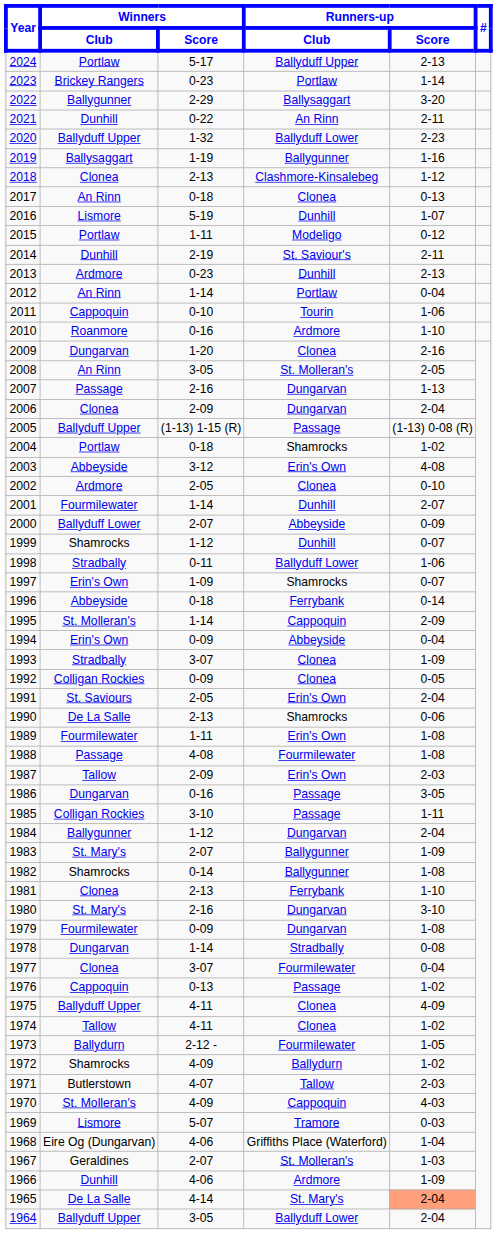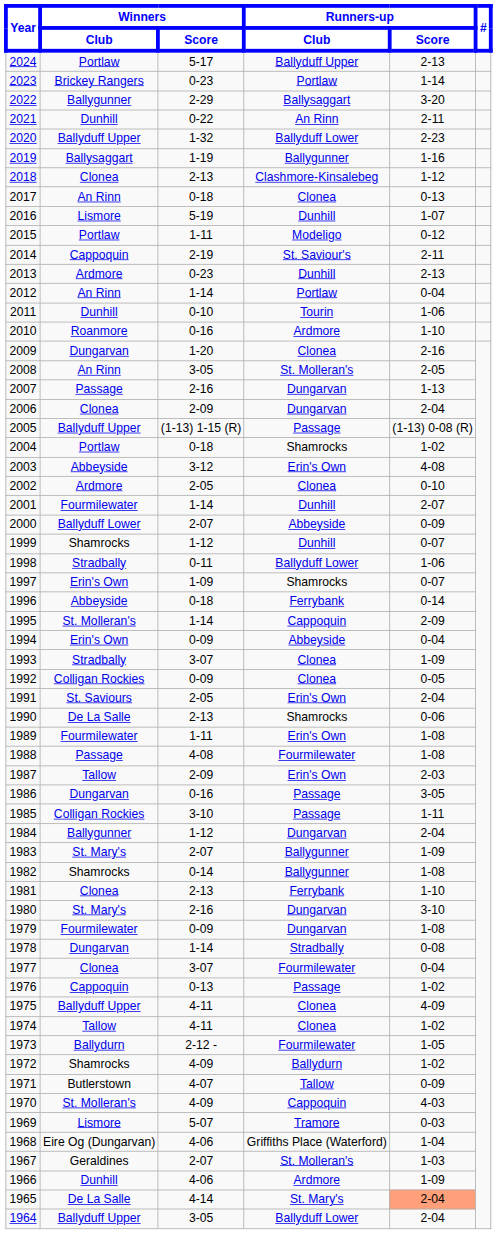 <table class="wikitable sortable" style="text-align:center;">
 <tr>
 <th rowspan="2" style="background:white;color:blue; border:5px solid blue" !>Year</th>
 <th colspan="2" style="background:white;color:blue; border:5px solid blue" !>Winners</th>
 <th colspan="2" style="background:white;color:blue; border:5px solid blue" !>Runners-up</th>
 <th rowspan="2" style="background:white;color:blue; border:5px solid blue" !>#</th>
 </tr>
 <tr>
 <th style="background:white;color:blue; border:5px solid blue">Club</th>
 <th style="background:white;color:blue; border:5px solid blue">Score</th>
 <th style="background:white;color:blue; border:5px solid blue">Club</th>
 <th style="background:white;color:blue; border:5px solid blue">Score</th>
 </tr>
 <tr>
 <td><a href='#'>2024</a></td>
 <td><a href='#'>Portlaw</a></td>
 <td>5-17</td>
 <td><a href='#'>Ballyduff Upper</a></td>
 <td>2-13</td>
 <td></td>
 </tr>
 <tr>
 <td><a href='#'>2023</a></td>
 <td><a href='#'>Brickey Rangers</a></td>
 <td>0-23</td>
 <td><a href='#'>Portlaw</a></td>
 <td>1-14</td>
 <td></td>
 </tr>
 <tr>
 <td><a href='#'>2022</a></td>
 <td><a href='#'>Ballygunner</a></td>
 <td>2-29</td>
 <td><a href='#'>Ballysaggart</a></td>
 <td>3-20</td>
 <td></td>
 </tr>
 <tr>
 <td><a href='#'>2021</a></td>
 <td><a href='#'>Dunhill</a></td>
 <td>0-22</td>
 <td><a href='#'>An Rinn</a></td>
 <td>2-11</td>
 <td></td>
 </tr>
 <tr>
 <td><a href='#'>2020</a></td>
 <td><a href='#'>Ballyduff Upper</a></td>
 <td>1-32</td>
 <td><a href='#'>Ballyduff Lower</a></td>
 <td>2-23</td>
 <td></td>
 </tr>
 <tr>
 <td><a href='#'>2019</a></td>
 <td><a href='#'>Ballysaggart</a></td>
 <td>1-19</td>
 <td><a href='#'>Ballygunner</a></td>
 <td>1-16</td>
 <td></td>
 </tr>
 <tr>
 <td><a href='#'>2018</a></td>
 <td><a href='#'>Clonea</a></td>
 <td>2-13</td>
 <td><a href='#'>Clashmore-Kinsalebeg</a></td>
 <td>1-12</td>
 <td></td>
 </tr>
 <tr>
 <td>2017</td>
 <td><a href='#'>An Rinn</a></td>
 <td>0-18</td>
 <td><a href='#'>Clonea</a></td>
 <td>0-13</td>
 <td></td>
 </tr>
 <tr>
 <td>2016</td>
 <td><a href='#'>Lismore</a></td>
 <td>5-19</td>
 <td><a href='#'>Dunhill</a></td>
 <td>1-07</td>
 <td></td>
 </tr>
 <tr>
 <td>2015</td>
 <td><a href='#'>Portlaw</a></td>
 <td>1-11</td>
 <td><a href='#'>Modeligo</a></td>
 <td>0-12</td>
 <td></td>
 </tr>
 <tr>
 <td>2014</td>
-<td><a href='#'>Dunhill</a></td>
+<td><a href='#'>Cappoquin</a></td>
 <td>2-19</td>
 <td><a href='#'>St. Saviour's</a></td>
 <td>2-11</td>
 <td></td>
 </tr>
 <tr>
 <td>2013</td>
 <td><a href='#'>Ardmore</a></td>
 <td>0-23</td>
 <td><a href='#'>Dunhill</a></td>
 <td>2-13</td>
 <td></td>
 </tr>
 <tr>
 <td>2012</td>
 <td><a href='#'>An Rinn</a></td>
 <td>1-14</td>
 <td><a href='#'>Portlaw</a></td>
 <td>0-04</td>
 <td></td>
 </tr>
 <tr>
 <td>2011</td>
-<td><a href='#'>Cappoquin</a></td>
+<td><a href='#'>Dunhill</a></td>
 <td>0-10</td>
 <td><a href='#'>Tourin</a></td>
 <td>1-06</td>
 <td></td>
 </tr>
 <tr>
 <td>2010</td>
 <td><a href='#'>Roanmore</a></td>
 <td>0-16</td>
 <td><a href='#'>Ardmore</a></td>
 <td>1-10</td>
 <td></td>
 </tr>
 <tr>
 <td>2009</td>
 <td><a href='#'>Dungarvan</a></td>
 <td>1-20</td>
 <td><a href='#'>Clonea</a></td>
 <td>2-16</td>
 </tr>
 <tr>
 <td>2008</td>
 <td><a href='#'>An Rinn</a></td>
 <td>3-05</td>
 <td><a href='#'>St. Molleran's</a></td>
 <td>2-05</td>
 </tr>
 <tr>
 <td>2007</td>
 <td><a href='#'>Passage</a></td>
 <td>2-16</td>
 <td><a href='#'>Dungarvan</a></td>
 <td>1-13</td>
 </tr>
 <tr>
 <td>2006</td>
 <td><a href='#'>Clonea</a></td>
 <td>2-09</td>
 <td><a href='#'>Dungarvan</a></td>
 <td>2-04</td>
 </tr>
 <tr>
 <td>2005</td>
 <td><a href='#'>Ballyduff Upper</a></td>
 <td>(1-13) 1-15 (R)</td>
 <td><a href='#'>Passage</a></td>
 <td>(1-13) 0-08 (R)</td>
 </tr>
 <tr>
 <td>2004</td>
 <td><a href='#'>Portlaw</a></td>
 <td>0-18</td>
 <td>Shamrocks</td>
 <td>1-02</td>
 </tr>
 <tr>
 <td>2003</td>
 <td><a href='#'>Abbeyside</a></td>
 <td>3-12</td>
 <td><a href='#'>Erin's Own</a></td>
 <td>4-08</td>
 </tr>
 <tr>
 <td>2002</td>
 <td><a href='#'>Ardmore</a></td>
 <td>2-05</td>
 <td><a href='#'>Clonea</a></td>
 <td>0-10</td>
 </tr>
 <tr>
 <td>2001</td>
 <td><a href='#'>Fourmilewater</a></td>
 <td>1-14</td>
 <td><a href='#'>Dunhill</a></td>
 <td>2-07</td>
 </tr>
 <tr>
 <td>2000</td>
 <td><a href='#'>Ballyduff Lower</a></td>
 <td>2-07</td>
 <td><a href='#'>Abbeyside</a></td>
 <td>0-09</td>
 </tr>
 <tr>
 <td>1999</td>
 <td>Shamrocks</td>
 <td>1-12</td>
 <td><a href='#'>Dunhill</a></td>
 <td>0-07</td>
 </tr>
 <tr>
 <td>1998</td>
 <td><a href='#'>Stradbally</a></td>
 <td>0-11</td>
 <td><a href='#'>Ballyduff Lower</a></td>
 <td>1-06</td>
 </tr>
 <tr>
 <td>1997</td>
 <td><a href='#'>Erin's Own</a></td>
 <td>1-09</td>
 <td>Shamrocks</td>
 <td>0-07</td>
 </tr>
 <tr>
 <td>1996</td>
 <td><a href='#'>Abbeyside</a></td>
 <td>0-18</td>
 <td><a href='#'>Ferrybank</a></td>
 <td>0-14</td>
 </tr>
 <tr>
 <td>1995</td>
 <td><a href='#'>St. Molleran's</a></td>
 <td>1-14</td>
 <td><a href='#'>Cappoquin</a></td>
 <td>2-09</td>
 </tr>
 <tr>
 <td>1994</td>
 <td><a href='#'>Erin's Own</a></td>
 <td>0-09</td>
 <td><a href='#'>Abbeyside</a></td>
 <td>0-04</td>
 </tr>
 <tr>
 <td>1993</td>
 <td><a href='#'>Stradbally</a></td>
 <td>3-07</td>
 <td><a href='#'>Clonea</a></td>
 <td>1-09</td>
 </tr>
 <tr>
 <td>1992</td>
 <td><a href='#'>Colligan Rockies</a></td>
 <td>0-09</td>
 <td><a href='#'>Clonea</a></td>
 <td>0-05</td>
 </tr>
 <tr>
 <td>1991</td>
 <td><a href='#'>St. Saviours</a></td>
 <td>2-05</td>
 <td><a href='#'>Erin's Own</a></td>
 <td>2-04</td>
 </tr>
 <tr>
 <td>1990</td>
 <td><a href='#'>De La Salle</a></td>
 <td>2-13</td>
 <td>Shamrocks</td>
 <td>0-06</td>
 </tr>
 <tr>
 <td>1989</td>
 <td><a href='#'>Fourmilewater</a></td>
 <td>1-11</td>
 <td><a href='#'>Erin's Own</a></td>
 <td>1-08</td>
 </tr>
 <tr>
 <td>1988</td>
 <td><a href='#'>Passage</a></td>
 <td>4-08</td>
 <td><a href='#'>Fourmilewater</a></td>
 <td>1-08</td>
 </tr>
 <tr>
 <td>1987</td>
 <td><a href='#'>Tallow</a></td>
 <td>2-09</td>
 <td><a href='#'>Erin's Own</a></td>
 <td>2-03</td>
 </tr>
 <tr>
 <td>1986</td>
 <td><a href='#'>Dungarvan</a></td>
 <td>0-16</td>
 <td><a href='#'>Passage</a></td>
 <td>3-05</td>
 </tr>
 <tr>
 <td>1985</td>
 <td><a href='#'>Colligan Rockies</a></td>
 <td>3-10</td>
 <td><a href='#'>Passage</a></td>
 <td>1-11</td>
 </tr>
 <tr>
 <td>1984</td>
 <td><a href='#'>Ballygunner</a></td>
 <td>1-12</td>
 <td><a href='#'>Dungarvan</a></td>
 <td>2-04</td>
 </tr>
 <tr>
 <td>1983</td>
 <td><a href='#'>St. Mary's</a></td>
 <td>2-07</td>
 <td><a href='#'>Ballygunner</a></td>
 <td>1-09</td>
 </tr>
 <tr>
 <td>1982</td>
 <td>Shamrocks</td>
 <td>0-14</td>
 <td><a href='#'>Ballygunner</a></td>
 <td>1-08</td>
 </tr>
 <tr>
 <td>1981</td>
 <td><a href='#'>Clonea</a></td>
 <td>2-13</td>
 <td><a href='#'>Ferrybank</a></td>
 <td>1-10</td>
 </tr>
 <tr>
 <td>1980</td>
 <td><a href='#'>St. Mary's</a></td>
 <td>2-16</td>
 <td><a href='#'>Dungarvan</a></td>
 <td>3-10</td>
 </tr>
 <tr>
 <td>1979</td>
 <td><a href='#'>Fourmilewater</a></td>
 <td>0-09</td>
 <td><a href='#'>Dungarvan</a></td>
 <td>1-08</td>
 </tr>
 <tr>
 <td>1978</td>
 <td><a href='#'>Dungarvan</a></td>
 <td>1-14</td>
 <td><a href='#'>Stradbally</a></td>
 <td>0-08</td>
 </tr>
 <tr>
 <td>1977</td>
 <td><a href='#'>Clonea</a></td>
 <td>3-07</td>
 <td><a href='#'>Fourmilewater</a></td>
 <td>0-04</td>
 </tr>
 <tr>
 <td>1976</td>
 <td><a href='#'>Cappoquin</a></td>
 <td>0-13</td>
 <td><a href='#'>Passage</a></td>
 <td>1-02</td>
 </tr>
 <tr>
 <td>1975</td>
 <td><a href='#'>Ballyduff Upper</a></td>
 <td>4-11</td>
 <td><a href='#'>Clonea</a></td>
 <td>4-09</td>
 </tr>
 <tr>
 <td>1974</td>
 <td><a href='#'>Tallow</a></td>
 <td>4-11</td>
 <td><a href='#'>Clonea</a></td>
 <td>1-02</td>
 </tr>
 <tr>
 <td>1973</td>
 <td><a href='#'>Ballydurn</a></td>
 <td>2-12 -</td>
 <td><a href='#'>Fourmilewater</a></td>
 <td>1-05</td>
 </tr>
 <tr>
 <td>1972</td>
 <td>Shamrocks</td>
 <td>4-09</td>
 <td><a href='#'>Ballydurn</a></td>
 <td>1-02</td>
 </tr>
 <tr>
 <td>1971</td>
 <td>Butlerstown</td>
 <td>4-07</td>
 <td><a href='#'>Tallow</a></td>
-<td>2-03</td>
+<td>0-09</td>
 </tr>
 <tr>
 <td>1970</td>
 <td><a href='#'>St. Molleran's</a></td>
 <td>4-09</td>
 <td><a href='#'>Cappoquin</a></td>
 <td>4-03</td>
 </tr>
 <tr>
 <td>1969</td>
 <td><a href='#'>Lismore</a></td>
 <td>5-07</td>
 <td><a href='#'>Tramore</a></td>
 <td>0-03</td>
 </tr>
 <tr>
 <td>1968</td>
 <td>Eire Og (Dungarvan)</td>
 <td>4-06</td>
 <td>Griffiths Place (Waterford)</td>
 <td>1-04</td>
 </tr>
 <tr>
 <td>1967</td>
 <td>Geraldines</td>
 <td>2-07</td>
 <td><a href='#'>St. Molleran's</a></td>
 <td>1-03</td>
 </tr>
 <tr>
 <td>1966</td>
 <td><a href='#'>Dunhill</a></td>
 <td>4-06</td>
 <td><a href='#'>Ardmore</a></td>
 <td>1-09</td>
 </tr>
 <tr>
 <td>1965</td>
 <td><a href='#'>De La Salle</a></td>
 <td>4-14</td>
 <td><a href='#'>St. Mary's</a></td>
 <td style="background: lightsalmon;">2-04</td>
 </tr>
 <tr>
 <td><a href='#'>1964</a></td>
 <td><a href='#'>Ballyduff Upper</a></td>
 <td>3-05</td>
 <td><a href='#'>Ballyduff Lower</a></td>
 <td>2-04</td>
 </tr>
 </table>
